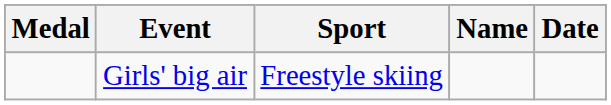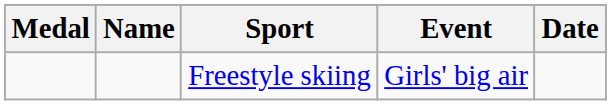 <table class="wikitable sortable" style="font-size: 95%">
 <tr>
 <th>Medal</th>
+<th>Name</th>
+<th>Sport</th>
 <th>Event</th>
-<th>Sport</th>
-<th>Name</th>
 <th>Date</th>
 </tr>
 <tr>
 <td></td>
+<td></td>
+<td><a href='#'>Freestyle skiing</a></td>
 <td><a href='#'>Girls' big air</a></td>
-<td><a href='#'>Freestyle skiing</a></td>
-<td></td>
 <td></td>
 </tr>
 </table>
